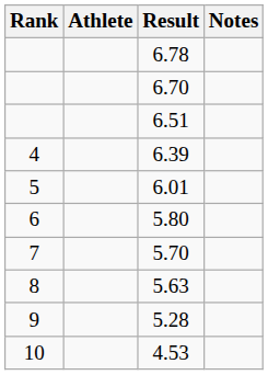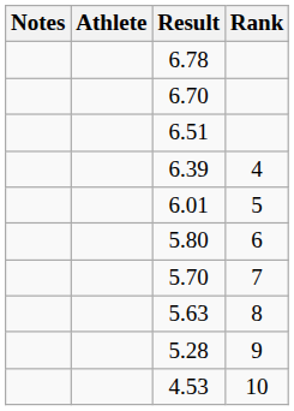 <table class="wikitable">
 <tr>
-<th>Rank</th>
+<th>Notes</th>
 <th>Athlete</th>
 <th>Result</th>
-<th>Notes</th>
+<th>Rank</th>
 </tr>
 <tr align=center>
 <td></td>
 <td align=left></td>
 <td>6.78</td>
 <td></td>
 </tr>
 <tr align=center>
 <td></td>
 <td align=left></td>
 <td>6.70</td>
 <td></td>
 </tr>
 <tr align=center>
 <td></td>
 <td align=left></td>
 <td>6.51</td>
 <td></td>
 </tr>
 <tr align=center>
-<td>4</td>
+<td></td>
 <td align=left></td>
 <td>6.39</td>
-<td></td>
+<td>4</td>
 </tr>
 <tr align=center>
-<td>5</td>
+<td></td>
 <td align=left></td>
 <td>6.01</td>
-<td></td>
+<td>5</td>
 </tr>
 <tr align=center>
-<td>6</td>
+<td></td>
 <td align=left></td>
 <td>5.80</td>
-<td></td>
+<td>6</td>
 </tr>
 <tr align=center>
-<td>7</td>
+<td></td>
 <td align=left></td>
 <td>5.70</td>
-<td></td>
+<td>7</td>
 </tr>
 <tr align=center>
-<td>8</td>
+<td></td>
 <td align=left></td>
 <td>5.63</td>
-<td></td>
+<td>8</td>
 </tr>
 <tr align=center>
-<td>9</td>
+<td></td>
 <td align=left></td>
 <td>5.28</td>
-<td></td>
+<td>9</td>
 </tr>
 <tr align=center>
-<td>10</td>
+<td></td>
 <td align=left></td>
 <td>4.53</td>
-<td></td>
+<td>10</td>
 </tr>
 </table>
